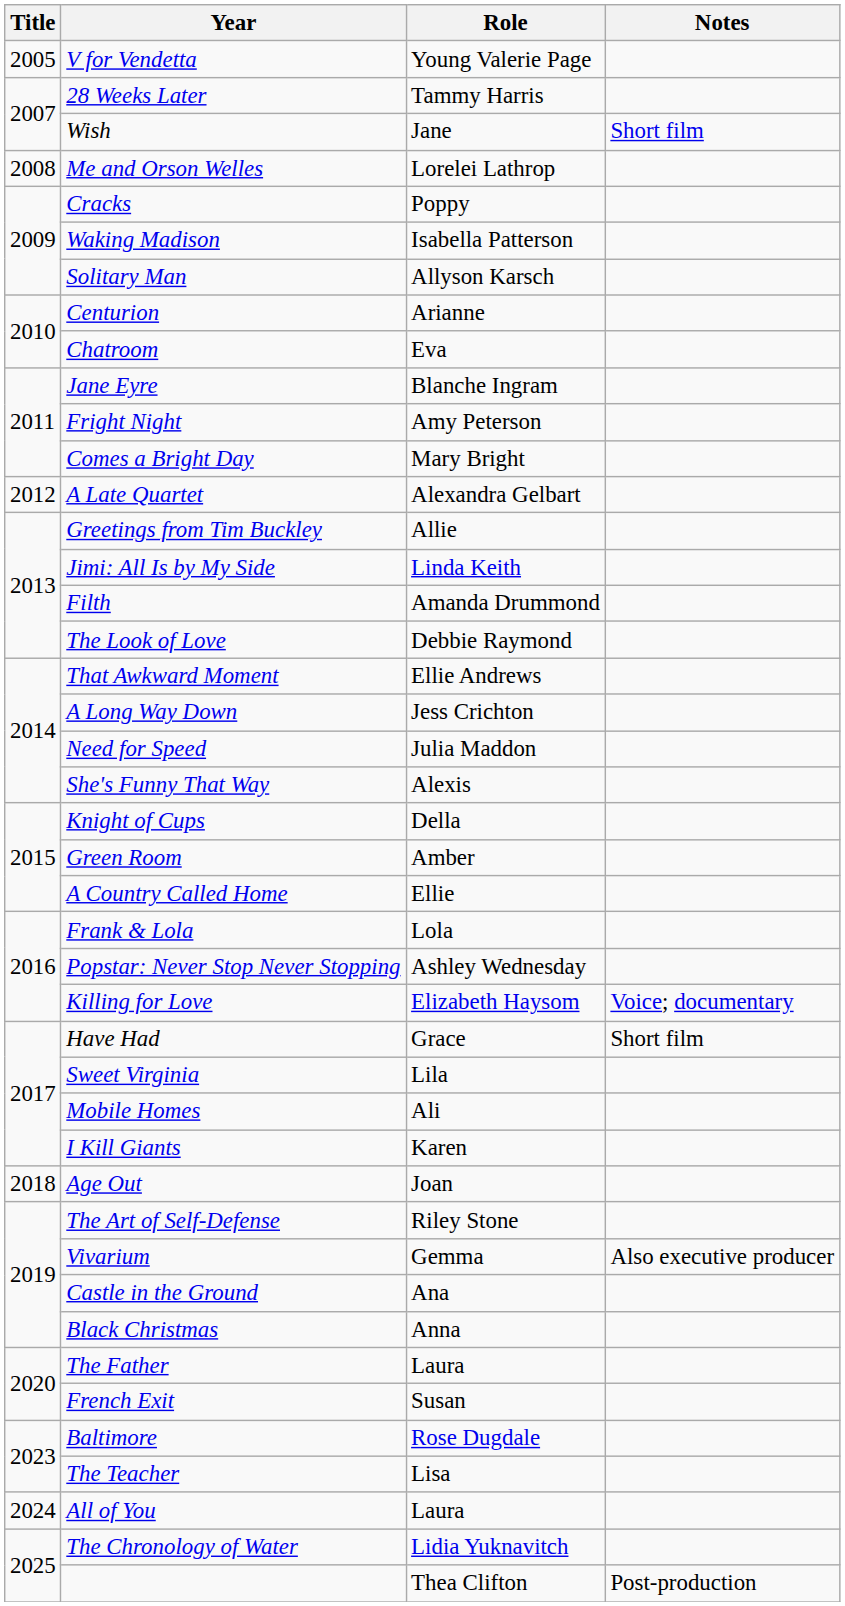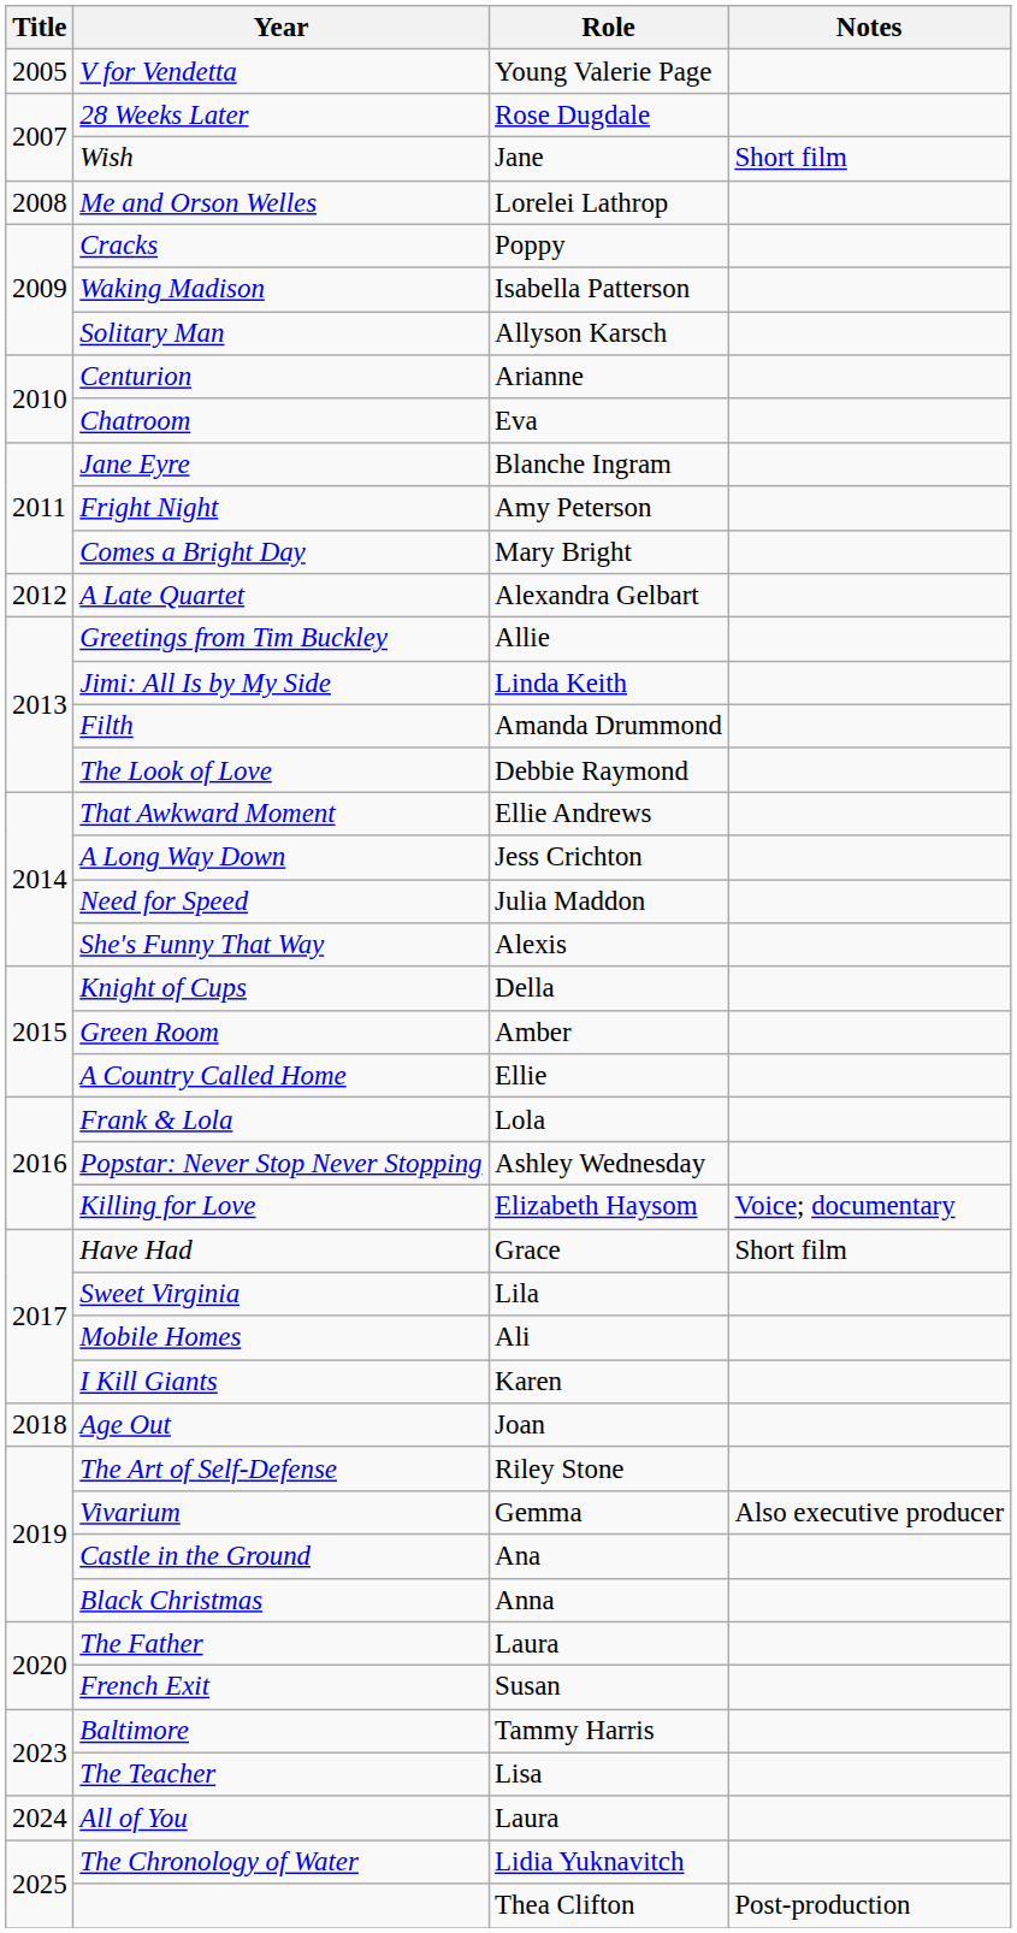 <table class="wikitable sortable plainrowheaders">
 <tr>
 <th>Title</th>
 <th>Year</th>
 <th>Role</th>
 <th>Notes</th>
 </tr>
 <tr>
 <td>2005</td>
 <td><em><a href='#'>V for Vendetta</a></em></td>
 <td>Young Valerie Page</td>
 <td></td>
 </tr>
 <tr>
 <td rowspan="2">2007</td>
 <td><em><a href='#'>28 Weeks Later</a></em></td>
-<td>Tammy Harris</td>
+<td><a href='#'>Rose Dugdale</a></td>
 <td></td>
 </tr>
 <tr>
 <td><em>Wish</em></td>
 <td>Jane</td>
 <td><a href='#'>Short film</a></td>
 </tr>
 <tr>
 <td>2008</td>
 <td><em><a href='#'>Me and Orson Welles</a></em></td>
 <td>Lorelei Lathrop</td>
 <td></td>
 </tr>
 <tr>
 <td rowspan="3">2009</td>
 <td><em><a href='#'>Cracks</a></em></td>
 <td>Poppy</td>
 <td></td>
 </tr>
 <tr>
 <td><em><a href='#'>Waking Madison</a></em></td>
 <td>Isabella Patterson</td>
 <td></td>
 </tr>
 <tr>
 <td><em><a href='#'>Solitary Man</a></em></td>
 <td>Allyson Karsch</td>
 <td></td>
 </tr>
 <tr>
 <td rowspan="2">2010</td>
 <td><em><a href='#'>Centurion</a></em></td>
 <td>Arianne</td>
 <td></td>
 </tr>
 <tr>
 <td><em><a href='#'>Chatroom</a></em></td>
 <td>Eva</td>
 <td></td>
 </tr>
 <tr>
 <td rowspan="3">2011</td>
 <td><em><a href='#'>Jane Eyre</a></em></td>
 <td>Blanche Ingram</td>
 <td></td>
 </tr>
 <tr>
 <td><em><a href='#'>Fright Night</a></em></td>
 <td>Amy Peterson</td>
 <td></td>
 </tr>
 <tr>
 <td><em><a href='#'>Comes a Bright Day</a></em></td>
 <td>Mary Bright</td>
 <td></td>
 </tr>
 <tr>
 <td>2012</td>
 <td><em><a href='#'>A Late Quartet</a></em></td>
 <td>Alexandra Gelbart</td>
 <td></td>
 </tr>
 <tr>
 <td rowspan="4">2013</td>
 <td><em><a href='#'>Greetings from Tim Buckley</a></em></td>
 <td>Allie</td>
 <td></td>
 </tr>
 <tr>
 <td><em><a href='#'>Jimi: All Is by My Side</a></em></td>
 <td><a href='#'>Linda Keith</a></td>
 <td></td>
 </tr>
 <tr>
 <td><em><a href='#'>Filth</a></em></td>
 <td>Amanda Drummond</td>
 <td></td>
 </tr>
 <tr>
 <td><em><a href='#'>The Look of Love</a></em></td>
 <td>Debbie Raymond</td>
 <td></td>
 </tr>
 <tr>
 <td rowspan="4">2014</td>
 <td><em><a href='#'>That Awkward Moment</a></em></td>
 <td>Ellie Andrews</td>
 <td></td>
 </tr>
 <tr>
 <td><em><a href='#'>A Long Way Down</a></em></td>
 <td>Jess Crichton</td>
 <td></td>
 </tr>
 <tr>
 <td><em><a href='#'>Need for Speed</a></em></td>
 <td>Julia Maddon</td>
 <td></td>
 </tr>
 <tr>
 <td><em><a href='#'>She's Funny That Way</a></em></td>
 <td>Alexis</td>
 <td></td>
 </tr>
 <tr>
 <td rowspan="3">2015</td>
 <td><em><a href='#'>Knight of Cups</a></em></td>
 <td>Della</td>
 <td></td>
 </tr>
 <tr>
 <td><em><a href='#'>Green Room</a></em></td>
 <td>Amber</td>
 <td></td>
 </tr>
 <tr>
 <td><em><a href='#'>A Country Called Home</a></em></td>
 <td>Ellie</td>
 <td></td>
 </tr>
 <tr>
 <td rowspan="3">2016</td>
 <td><em><a href='#'>Frank & Lola</a></em></td>
 <td>Lola</td>
 <td></td>
 </tr>
 <tr>
 <td><em><a href='#'>Popstar: Never Stop Never Stopping</a></em></td>
 <td>Ashley Wednesday</td>
 <td></td>
 </tr>
 <tr>
 <td><em><a href='#'>Killing for Love</a></em></td>
 <td><a href='#'>Elizabeth Haysom</a></td>
 <td><a href='#'>Voice</a>; <a href='#'>documentary</a></td>
 </tr>
 <tr>
 <td rowspan="4">2017</td>
 <td><em>Have Had</em></td>
 <td>Grace</td>
 <td>Short film</td>
 </tr>
 <tr>
 <td><em><a href='#'>Sweet Virginia</a></em></td>
 <td>Lila</td>
 <td></td>
 </tr>
 <tr>
 <td><em><a href='#'>Mobile Homes</a></em></td>
 <td>Ali</td>
 <td></td>
 </tr>
 <tr>
 <td><em><a href='#'>I Kill Giants</a></em></td>
 <td>Karen</td>
 <td></td>
 </tr>
 <tr>
 <td>2018</td>
 <td><em><a href='#'>Age Out</a></em></td>
 <td>Joan</td>
 <td></td>
 </tr>
 <tr>
 <td rowspan="4">2019</td>
 <td><em><a href='#'>The Art of Self-Defense</a></em></td>
 <td>Riley Stone</td>
 <td></td>
 </tr>
 <tr>
 <td><em><a href='#'>Vivarium</a></em></td>
 <td>Gemma</td>
 <td>Also executive producer</td>
 </tr>
 <tr>
 <td><em><a href='#'>Castle in the Ground</a></em></td>
 <td>Ana</td>
 <td></td>
 </tr>
 <tr>
 <td><em><a href='#'>Black Christmas</a></em></td>
 <td>Anna</td>
 <td></td>
 </tr>
 <tr>
 <td rowspan="2">2020</td>
 <td><em><a href='#'>The Father</a></em></td>
 <td>Laura</td>
 <td></td>
 </tr>
 <tr>
 <td><em><a href='#'>French Exit</a></em></td>
 <td>Susan</td>
 <td></td>
 </tr>
 <tr>
 <td rowspan="2">2023</td>
 <td><em><a href='#'>Baltimore</a></em></td>
-<td><a href='#'>Rose Dugdale</a></td>
+<td>Tammy Harris</td>
 <td></td>
 </tr>
 <tr>
 <td><em><a href='#'>The Teacher</a></em></td>
 <td>Lisa</td>
 <td></td>
 </tr>
 <tr>
 <td>2024</td>
 <td><em><a href='#'>All of You</a></em></td>
 <td>Laura</td>
 <td></td>
 </tr>
 <tr>
 <td rowspan="2">2025</td>
 <td><em><a href='#'>The Chronology of Water</a></em></td>
 <td><a href='#'>Lidia Yuknavitch</a></td>
 <td></td>
 </tr>
 <tr>
 <td></td>
 <td>Thea Clifton</td>
 <td>Post-production</td>
 </tr>
 </table>
